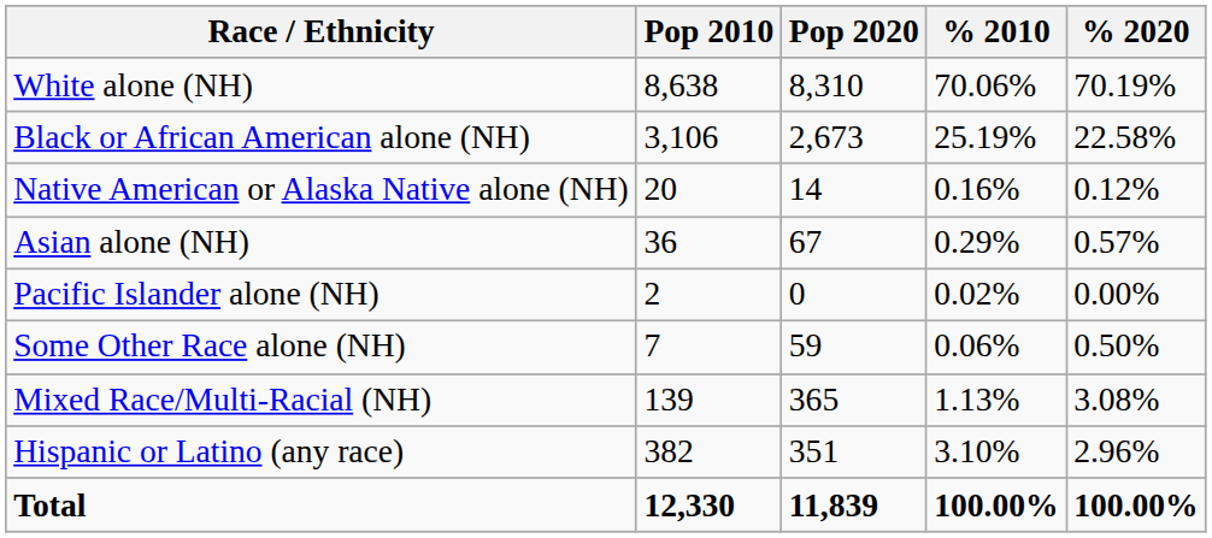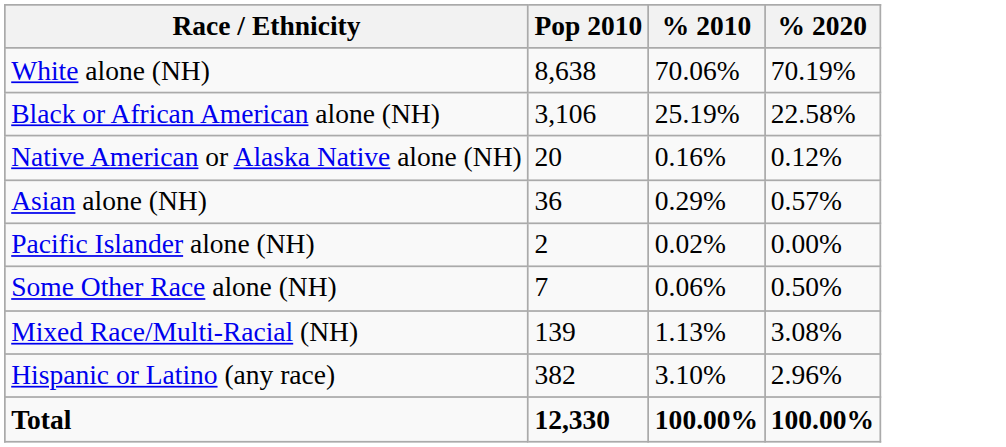 <table class="wikitable">
 <tr>
 <th>Race / Ethnicity</th>
 <th>Pop 2010</th>
-<th>Pop 2020</th>
 <th>% 2010</th>
 <th>% 2020</th>
 </tr>
 <tr>
 <td><a href='#'>White</a> alone (NH)</td>
 <td>8,638</td>
-<td>8,310</td>
 <td>70.06%</td>
 <td>70.19%</td>
 </tr>
 <tr>
 <td><a href='#'>Black or African American</a> alone (NH)</td>
 <td>3,106</td>
-<td>2,673</td>
 <td>25.19%</td>
 <td>22.58%</td>
 </tr>
 <tr>
 <td><a href='#'>Native American</a> or <a href='#'>Alaska Native</a> alone (NH)</td>
 <td>20</td>
-<td>14</td>
 <td>0.16%</td>
 <td>0.12%</td>
 </tr>
 <tr>
 <td><a href='#'>Asian</a> alone (NH)</td>
 <td>36</td>
-<td>67</td>
 <td>0.29%</td>
 <td>0.57%</td>
 </tr>
 <tr>
 <td><a href='#'>Pacific Islander</a> alone (NH)</td>
 <td>2</td>
-<td>0</td>
 <td>0.02%</td>
 <td>0.00%</td>
 </tr>
 <tr>
 <td><a href='#'>Some Other Race</a> alone (NH)</td>
 <td>7</td>
-<td>59</td>
 <td>0.06%</td>
 <td>0.50%</td>
 </tr>
 <tr>
 <td><a href='#'>Mixed Race/Multi-Racial</a> (NH)</td>
 <td>139</td>
-<td>365</td>
 <td>1.13%</td>
 <td>3.08%</td>
 </tr>
 <tr>
 <td><a href='#'>Hispanic or Latino</a> (any race)</td>
 <td>382</td>
-<td>351</td>
 <td>3.10%</td>
 <td>2.96%</td>
 </tr>
 <tr>
 <td><strong>Total</strong></td>
 <td><strong>12,330</strong></td>
-<td><strong>11,839</strong></td>
 <td><strong>100.00%</strong></td>
 <td><strong>100.00%</strong></td>
 </tr>
 </table>
